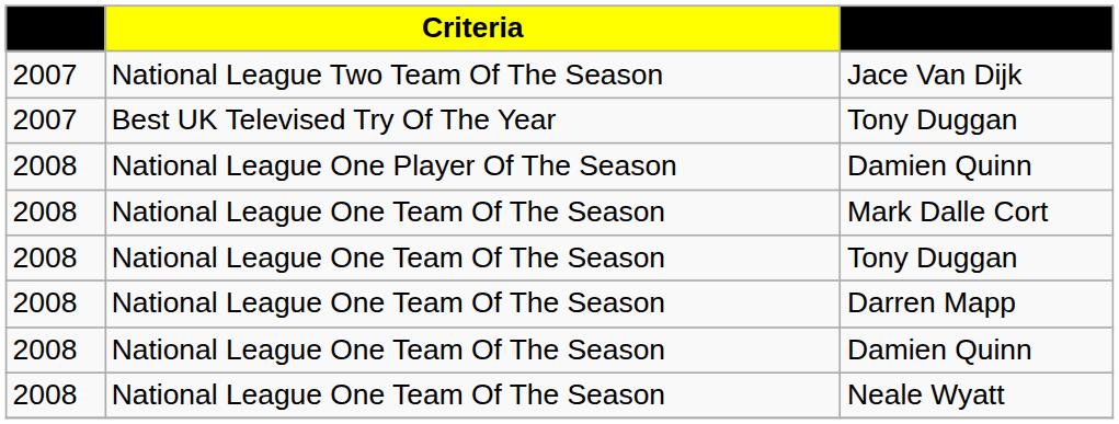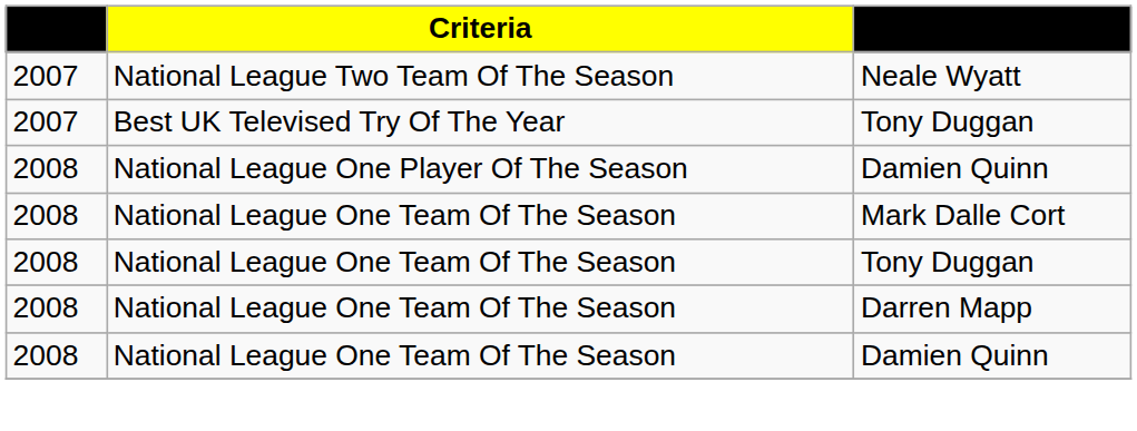 <table class="wikitable sortable" width=48.5% align=right>
 <tr>
 <th colspan="1" style="background-color: black;"><span>Year</span></th>
 <th colspan="1" style="background-color: yellow;"><span>Criteria</span></th>
 <th colspan="1" style="background-color: black;"><span>Player</span></th>
 </tr>
 <tr>
 <td>2007</td>
 <td>National League Two Team Of The Season</td>
-<td>Jace Van Dijk</td>
+<td>Neale Wyatt</td>
 </tr>
 <tr>
 <td>2007</td>
 <td>Best UK Televised Try Of The Year</td>
 <td>Tony Duggan</td>
 </tr>
 <tr>
 <td>2008</td>
 <td>National League One Player Of The Season</td>
 <td>Damien Quinn</td>
 </tr>
 <tr>
 <td>2008</td>
 <td>National League One Team Of The Season</td>
 <td>Mark Dalle Cort</td>
 </tr>
 <tr>
 <td>2008</td>
 <td>National League One Team Of The Season</td>
 <td>Tony Duggan</td>
 </tr>
 <tr>
 <td>2008</td>
 <td>National League One Team Of The Season</td>
 <td>Darren Mapp</td>
 </tr>
 <tr>
 <td>2008</td>
 <td>National League One Team Of The Season</td>
 <td>Damien Quinn</td>
 </tr>
 <tr>
-<td>2008</td>
-<td>National League One Team Of The Season</td>
-<td>Neale Wyatt</td>
-</tr>
-<tr>
 </tr>
 </table>
